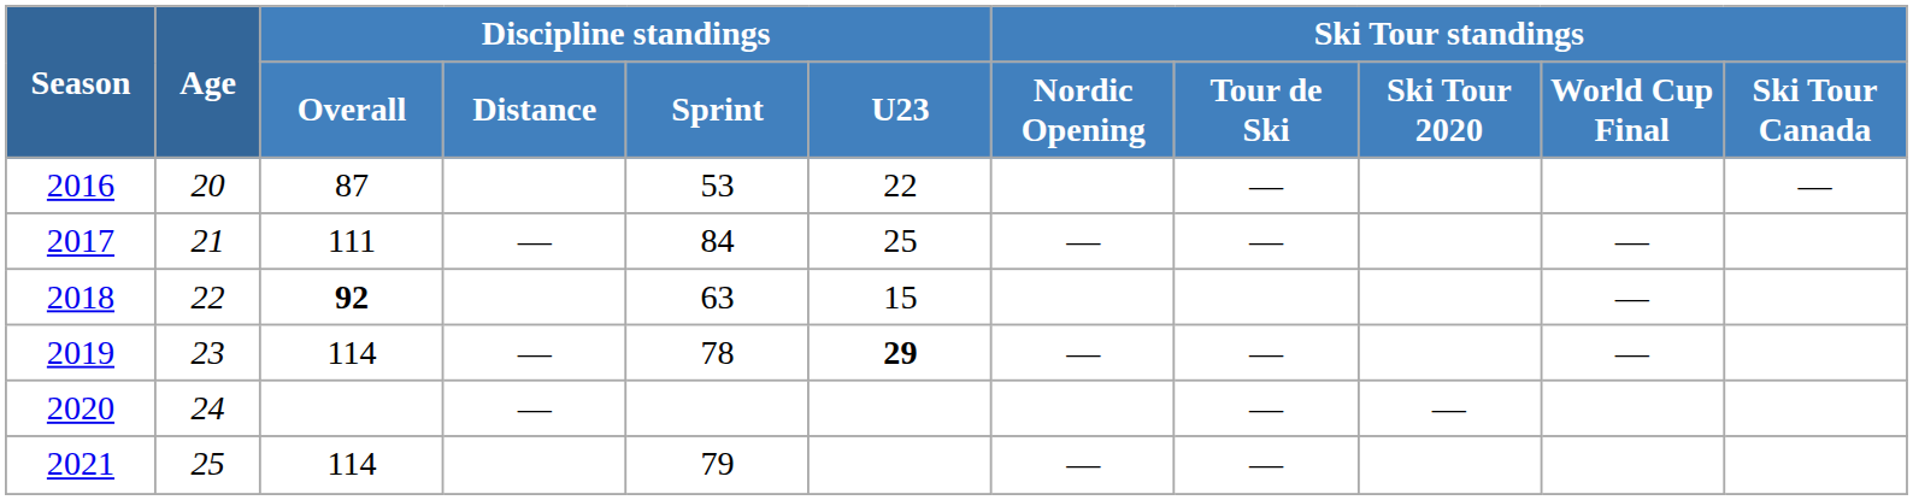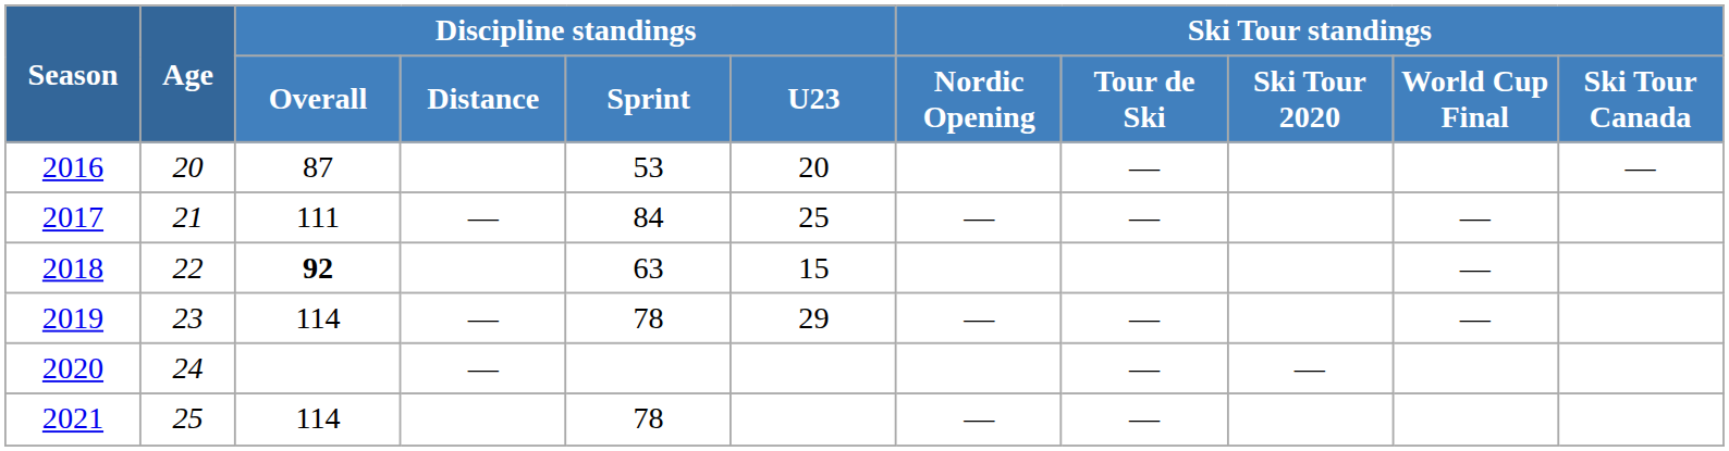 <table class="wikitable" style="font-size:95%; text-align:center; border:grey solid 1px; border-collapse:collapse; background:#ffffff;">
 <tr>
 <th style="background-color:#369; color:white; width:60px;" rowspan="2"> Season </th>
 <th style="background-color:#369; color:white; width:40px;" rowspan="2"> Age </th>
 <th style="background-color:#4180be; color:white;" colspan="4">Discipline standings</th>
 <th style="background-color:#4180be; color:white;" colspan="5">Ski Tour standings</th>
 </tr>
 <tr>
 <th style="background-color:#4180be; color:white; width:75px;">Overall</th>
 <th style="background-color:#4180be; color:white; width:75px;">Distance</th>
 <th style="background-color:#4180be; color:white; width:75px;">Sprint</th>
 <th ! style="background-color:#4180be; color:white; width:75px;">U23</th>
 <th style="background-color:#4180be; color:white; width:75px;">Nordic<br>Opening</th>
 <th style="background-color:#4180be; color:white; width:75px;">Tour de<br>Ski</th>
 <th style="background-color:#4180be; color:white; width:75px;">Ski Tour<br>2020</th>
 <th style="background-color:#4180be; color:white; width:75px;">World Cup<br>Final</th>
 <th style="background-color:#4180be; color:white; width:75px;">Ski Tour<br>Canada</th>
 </tr>
 <tr>
 <td><a href='#'>2016</a></td>
 <td><em>20</em></td>
 <td>87</td>
 <td></td>
 <td>53</td>
-<td>22</td>
+<td>20</td>
 <td></td>
 <td>—</td>
 <td></td>
 <td></td>
 <td>—</td>
 </tr>
 <tr>
 <td><a href='#'>2017</a></td>
 <td><em>21</em></td>
 <td>111</td>
 <td>—</td>
 <td>84</td>
 <td>25</td>
 <td>—</td>
 <td>—</td>
 <td></td>
 <td>—</td>
 <td></td>
 </tr>
 <tr>
 <td><a href='#'>2018</a></td>
 <td><em>22</em></td>
 <td><strong>92</strong></td>
 <td></td>
 <td>63</td>
 <td>15</td>
 <td></td>
 <td></td>
 <td></td>
 <td>—</td>
 <td></td>
 </tr>
 <tr>
 <td><a href='#'>2019</a></td>
 <td><em>23</em></td>
 <td>114</td>
 <td>—</td>
 <td>78</td>
-<td><strong>29</strong></td>
+<td>29</td>
 <td>—</td>
 <td>—</td>
 <td></td>
 <td>—</td>
 <td></td>
 </tr>
 <tr>
 <td><a href='#'>2020</a></td>
 <td><em>24</em></td>
 <td></td>
 <td>—</td>
 <td></td>
 <td></td>
 <td></td>
 <td>—</td>
 <td>—</td>
 <td></td>
 <td></td>
 </tr>
 <tr>
 <td><a href='#'>2021</a></td>
 <td><em>25</em></td>
 <td>114</td>
 <td></td>
-<td>79</td>
+<td>78</td>
 <td></td>
 <td>—</td>
 <td>—</td>
 <td></td>
 <td></td>
 <td></td>
 </tr>
 </table>
